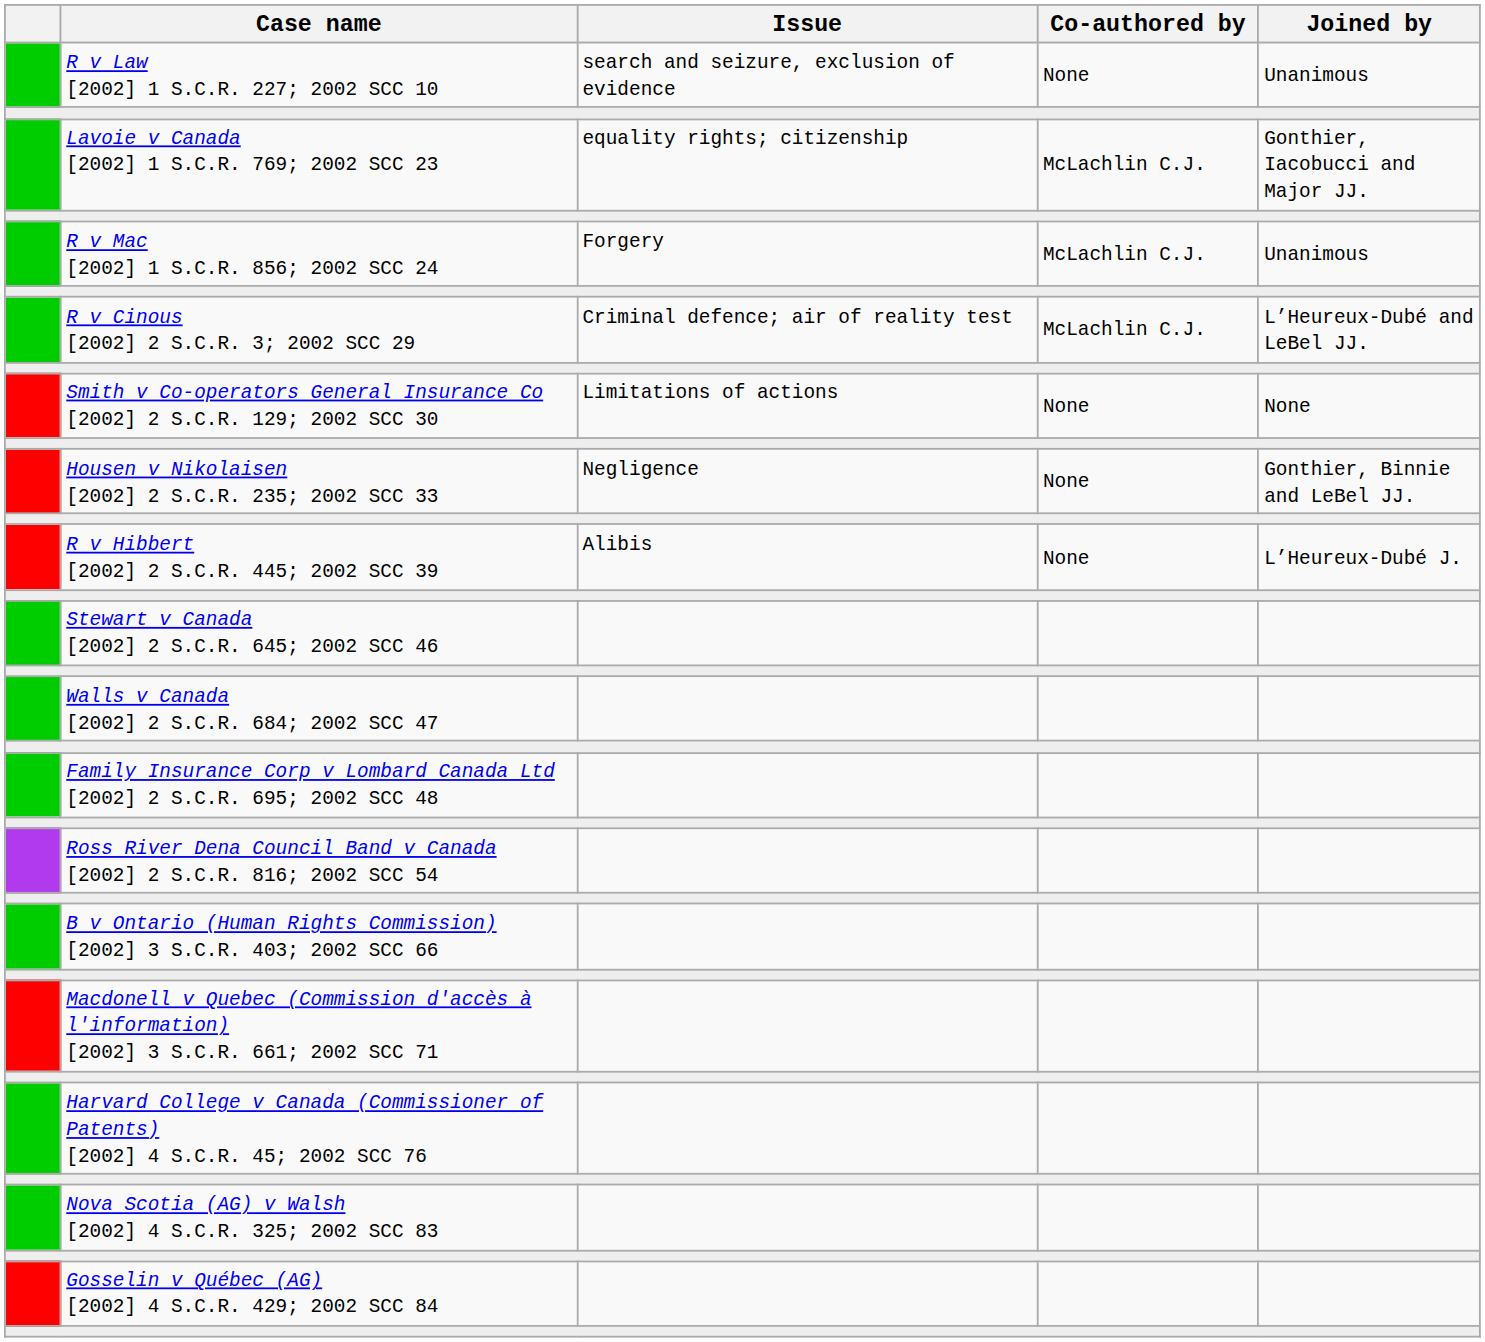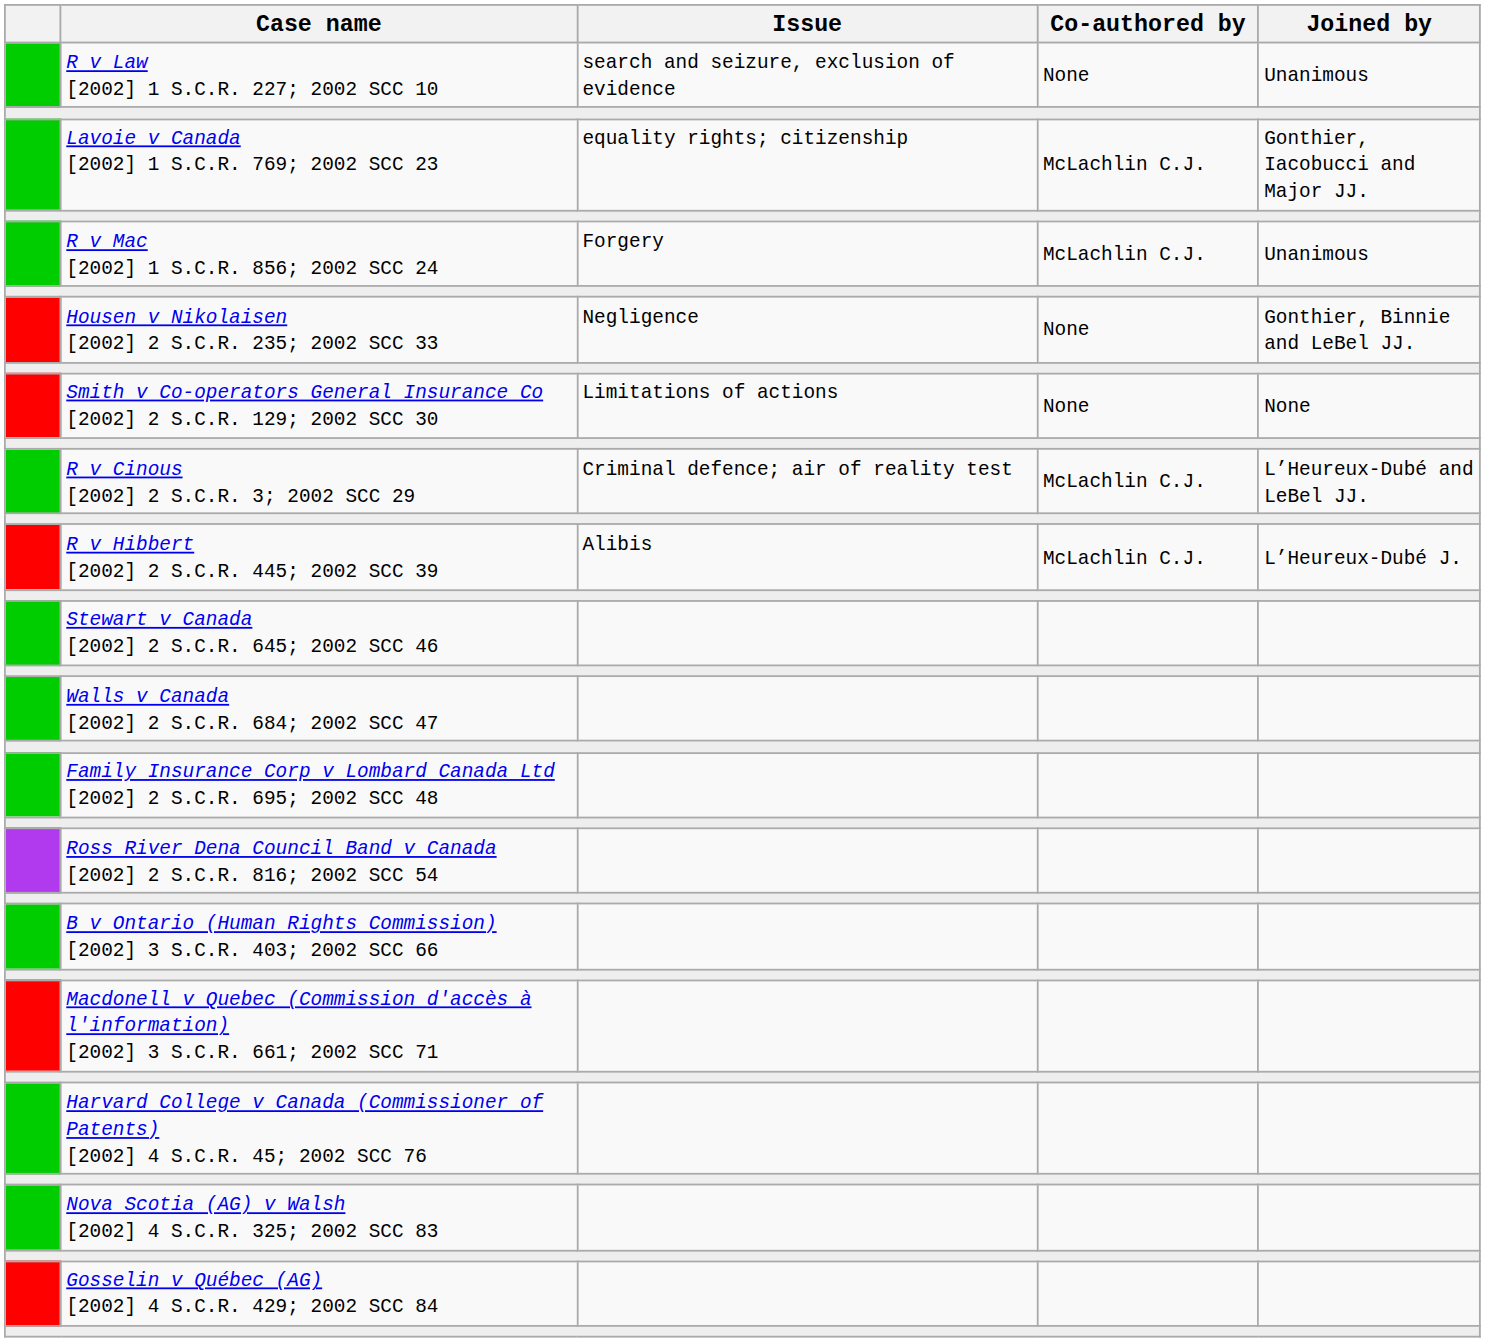 <table class="wikitable" width=825>
 <tr bgcolor="#CCCCCC">
 <th width=25px></th>
 <th width=35%>Case name</th>
 <th>Issue</th>
 <th width=15%>Co-authored by</th>
 <th width=15%>Joined by</th>
 </tr>
 <tr>
 <td bgcolor="00cd00"></td>
 <td align=left valign=top><small><em><a href='#'>R v Law</a></em><br> [2002] 1 S.C.R. 227; 2002 SCC 10 </small></td>
 <td valign=top><small>search and seizure, exclusion of evidence</small></td>
 <td><small> None</small></td>
 <td><small> Unanimous</small></td>
 </tr>
 <tr>
 <td bgcolor=#EEEEEE colspan=5 valign=top><small></small></td>
 </tr>
 <tr>
 <td bgcolor="00cd00"></td>
 <td align=left valign=top><small><em><a href='#'>Lavoie v Canada</a></em><br> [2002] 1 S.C.R. 769; 2002 SCC 23 </small></td>
 <td valign=top><small>equality rights; citizenship</small></td>
 <td><small> McLachlin C.J.</small></td>
 <td><small> Gonthier, Iacobucci and Major JJ.</small></td>
 </tr>
 <tr>
 <td bgcolor=#EEEEEE colspan=5 valign=top><small></small></td>
 </tr>
 <tr>
 <td bgcolor="00cd00"></td>
 <td align=left valign=top><small><em><a href='#'>R v Mac</a></em><br> [2002] 1 S.C.R. 856; 2002 SCC 24 </small></td>
 <td valign=top><small>Forgery</small></td>
 <td><small> McLachlin C.J.</small></td>
 <td><small> Unanimous</small></td>
 </tr>
 <tr>
 <td bgcolor=#EEEEEE colspan=5 valign=top><small></small></td>
 </tr>
 <tr>
-<td bgcolor="00cd00"></td>
-<td align=left valign=top><small><em><a href='#'>R v Cinous</a></em><br> [2002] 2 S.C.R. 3; 2002 SCC 29 </small></td>
-<td valign=top><small>Criminal defence; air of reality test</small></td>
-<td><small> McLachlin C.J.</small></td>
-<td><small> L’Heureux-Dubé and LeBel JJ.</small></td>
+<td bgcolor="red"></td>
+<td align=left valign=top><small><em><a href='#'>Housen v Nikolaisen</a></em><br> [2002] 2 S.C.R. 235; 2002 SCC 33 </small></td>
+<td valign=top><small>Negligence</small></td>
+<td><small> None</small></td>
+<td><small> Gonthier, Binnie and LeBel JJ.</small></td>
 </tr>
 <tr>
 <td bgcolor=#EEEEEE colspan=5 valign=top><small></small></td>
 </tr>
 <tr>
 <td bgcolor="red"></td>
 <td align=left valign=top><small><em><a href='#'>Smith v Co-operators General Insurance Co</a></em><br> [2002] 2 S.C.R. 129; 2002 SCC 30 </small></td>
 <td valign=top><small>Limitations of actions</small></td>
 <td><small> None</small></td>
 <td><small> None</small></td>
 </tr>
 <tr>
 <td bgcolor=#EEEEEE colspan=5 valign=top><small></small></td>
 </tr>
 <tr>
-<td bgcolor="red"></td>
-<td align=left valign=top><small><em><a href='#'>Housen v Nikolaisen</a></em><br> [2002] 2 S.C.R. 235; 2002 SCC 33 </small></td>
-<td valign=top><small>Negligence</small></td>
-<td><small> None</small></td>
-<td><small> Gonthier, Binnie and LeBel JJ.</small></td>
+<td bgcolor="00cd00"></td>
+<td align=left valign=top><small><em><a href='#'>R v Cinous</a></em><br> [2002] 2 S.C.R. 3; 2002 SCC 29 </small></td>
+<td valign=top><small>Criminal defence; air of reality test</small></td>
+<td><small> McLachlin C.J.</small></td>
+<td><small> L’Heureux-Dubé and LeBel JJ.</small></td>
 </tr>
 <tr>
 <td bgcolor=#EEEEEE colspan=5 valign=top><small></small></td>
 </tr>
 <tr>
 <td bgcolor="red"></td>
 <td align=left valign=top><small><em><a href='#'>R v Hibbert</a></em><br> [2002] 2 S.C.R. 445; 2002 SCC 39 </small></td>
 <td valign=top><small>Alibis</small></td>
-<td><small> None</small></td>
+<td><small> McLachlin C.J.</small></td>
 <td><small> L’Heureux-Dubé J.</small></td>
 </tr>
 <tr>
 <td bgcolor=#EEEEEE colspan=5 valign=top><small></small></td>
 </tr>
 <tr>
 <td bgcolor="00cd00"></td>
 <td align=left valign=top><small><em><a href='#'>Stewart v Canada</a></em><br> [2002] 2 S.C.R. 645; 2002 SCC 46 </small></td>
 <td valign=top><small></small></td>
 <td><small></small></td>
 <td><small></small></td>
 </tr>
 <tr>
 <td bgcolor=#EEEEEE colspan=5 valign=top><small></small></td>
 </tr>
 <tr>
 <td bgcolor="00cd00"></td>
 <td align=left valign=top><small><em><a href='#'>Walls v Canada</a></em><br> [2002] 2 S.C.R. 684; 2002 SCC 47 </small></td>
 <td valign=top><small></small></td>
 <td><small></small></td>
 <td><small></small></td>
 </tr>
 <tr>
 <td bgcolor=#EEEEEE colspan=5 valign=top><small></small></td>
 </tr>
 <tr>
 <td bgcolor="00cd00"></td>
 <td align=left valign=top><small><em><a href='#'>Family Insurance Corp v Lombard Canada Ltd</a></em><br> [2002] 2 S.C.R. 695; 2002 SCC 48 </small></td>
 <td valign=top><small></small></td>
 <td><small></small></td>
 <td><small></small></td>
 </tr>
 <tr>
 <td bgcolor=#EEEEEE colspan=5 valign=top><small></small></td>
 </tr>
 <tr>
 <td bgcolor="B23AEE"></td>
 <td align=left valign=top><small><em><a href='#'>Ross River Dena Council Band v Canada</a></em><br> [2002] 2 S.C.R. 816; 2002 SCC 54 </small></td>
 <td valign=top><small></small></td>
 <td><small></small></td>
 <td><small></small></td>
 </tr>
 <tr>
 <td bgcolor=#EEEEEE colspan=5 valign=top><small></small></td>
 </tr>
 <tr>
 <td bgcolor="00cd00"></td>
 <td align=left valign=top><small><em><a href='#'>B v Ontario (Human Rights Commission)</a></em><br> [2002] 3 S.C.R. 403; 2002 SCC 66 </small></td>
 <td valign=top><small></small></td>
 <td><small></small></td>
 <td><small></small></td>
 </tr>
 <tr>
 <td bgcolor=#EEEEEE colspan=5 valign=top><small></small></td>
 </tr>
 <tr>
 <td bgcolor="red"></td>
 <td align=left valign=top><small><em><a href='#'>Macdonell v Quebec (Commission d'accès à l'information)</a></em><br> [2002] 3 S.C.R. 661; 2002 SCC 71 </small></td>
 <td valign=top><small></small></td>
 <td><small></small></td>
 <td><small></small></td>
 </tr>
 <tr>
 <td bgcolor=#EEEEEE colspan=5 valign=top><small></small></td>
 </tr>
 <tr>
 <td bgcolor="00cd00"></td>
 <td align=left valign=top><small><em><a href='#'>Harvard College v Canada (Commissioner of Patents)</a></em><br> [2002] 4 S.C.R. 45; 2002 SCC 76 </small></td>
 <td valign=top><small></small></td>
 <td><small></small></td>
 <td><small></small></td>
 </tr>
 <tr>
 <td bgcolor=#EEEEEE colspan=5 valign=top><small></small></td>
 </tr>
 <tr>
 <td bgcolor="00cd00"></td>
 <td align=left valign=top><small><em><a href='#'>Nova Scotia (AG) v Walsh</a></em><br> [2002] 4 S.C.R. 325; 2002 SCC 83 </small></td>
 <td valign=top><small></small></td>
 <td><small></small></td>
 <td><small></small></td>
 </tr>
 <tr>
 <td bgcolor=#EEEEEE colspan=5 valign=top><small></small></td>
 </tr>
 <tr>
 <td bgcolor="red"></td>
 <td align=left valign=top><small><em><a href='#'>Gosselin v Québec (AG)</a></em><br> [2002] 4 S.C.R. 429; 2002 SCC 84 </small></td>
 <td valign=top><small></small></td>
 <td><small></small></td>
 <td><small></small></td>
 </tr>
 <tr>
 <td bgcolor=#EEEEEE colspan=5 valign=top><small></small></td>
 </tr>
 </table>
